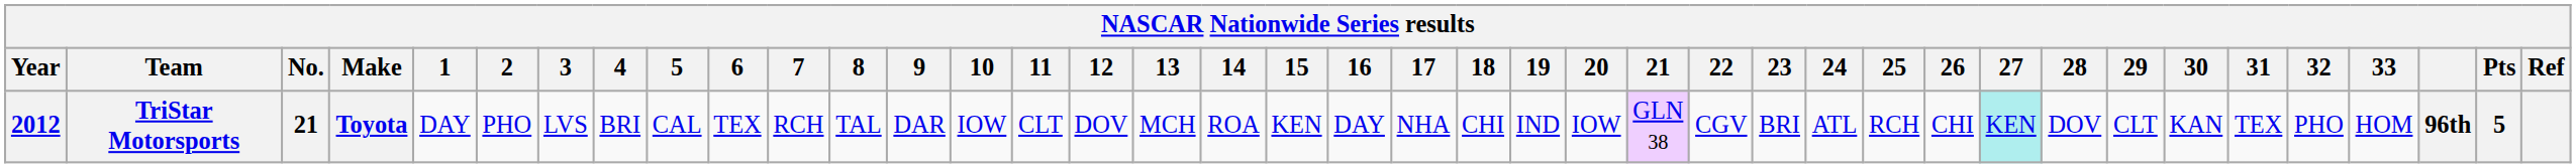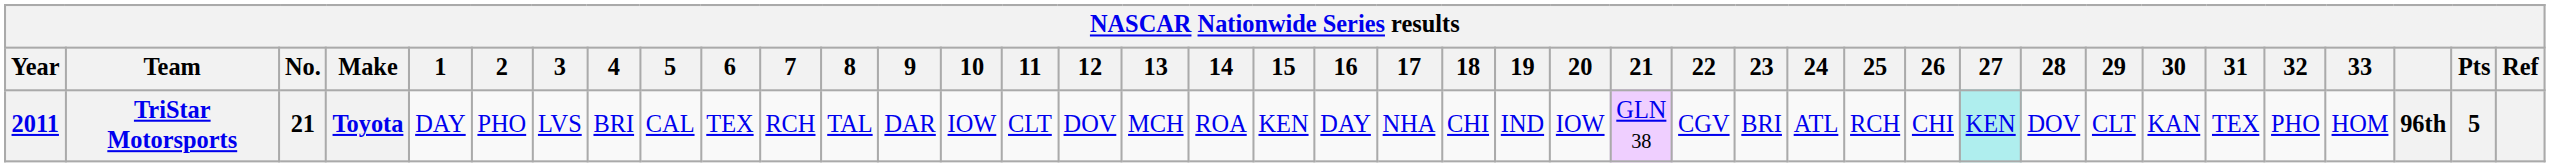 <table class="wikitable" style="text-align:center; font-size:75%">
 <tr>
 <th colspan=42><a href='#'>NASCAR</a> <a href='#'>Nationwide Series</a> results</th>
 </tr>
 <tr>
 <th>Year</th>
 <th>Team</th>
 <th>No.</th>
 <th>Make</th>
 <th>1</th>
 <th>2</th>
 <th>3</th>
 <th>4</th>
 <th>5</th>
 <th>6</th>
 <th>7</th>
 <th>8</th>
 <th>9</th>
 <th>10</th>
 <th>11</th>
 <th>12</th>
 <th>13</th>
 <th>14</th>
 <th>15</th>
 <th>16</th>
 <th>17</th>
 <th>18</th>
 <th>19</th>
 <th>20</th>
 <th>21</th>
 <th>22</th>
 <th>23</th>
 <th>24</th>
 <th>25</th>
 <th>26</th>
 <th>27</th>
 <th>28</th>
 <th>29</th>
 <th>30</th>
 <th>31</th>
 <th>32</th>
 <th>33</th>
 <th></th>
 <th>Pts</th>
 <th>Ref</th>
 </tr>
 <tr>
-<th><a href='#'>2012</a></th>
+<th><a href='#'>2011</a></th>
 <th><a href='#'>TriStar Motorsports</a></th>
 <th>21</th>
 <th><a href='#'>Toyota</a></th>
 <td><a href='#'>DAY</a></td>
 <td><a href='#'>PHO</a></td>
 <td><a href='#'>LVS</a></td>
 <td><a href='#'>BRI</a></td>
 <td><a href='#'>CAL</a></td>
 <td><a href='#'>TEX</a></td>
 <td><a href='#'>RCH</a></td>
 <td><a href='#'>TAL</a></td>
 <td><a href='#'>DAR</a></td>
 <td><a href='#'>IOW</a></td>
 <td><a href='#'>CLT</a></td>
 <td><a href='#'>DOV</a></td>
 <td><a href='#'>MCH</a></td>
 <td><a href='#'>ROA</a></td>
 <td><a href='#'>KEN</a></td>
 <td><a href='#'>DAY</a></td>
 <td><a href='#'>NHA</a></td>
 <td><a href='#'>CHI</a></td>
 <td><a href='#'>IND</a></td>
 <td><a href='#'>IOW</a></td>
 <td style="background:#EFCFFF;"><a href='#'>GLN</a><br><small>38</small></td>
 <td><a href='#'>CGV</a></td>
 <td><a href='#'>BRI</a></td>
 <td><a href='#'>ATL</a></td>
 <td><a href='#'>RCH</a></td>
 <td><a href='#'>CHI</a></td>
 <td style="background: paleturquoise;"><a href='#'>KEN</a></td>
 <td><a href='#'>DOV</a></td>
 <td><a href='#'>CLT</a></td>
 <td><a href='#'>KAN</a></td>
 <td><a href='#'>TEX</a></td>
 <td><a href='#'>PHO</a></td>
 <td><a href='#'>HOM</a></td>
 <th>96th</th>
 <th>5</th>
 <th></th>
 </tr>
 </table>
